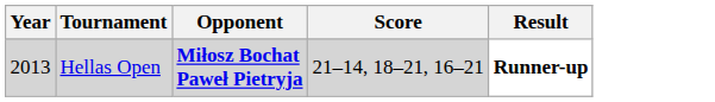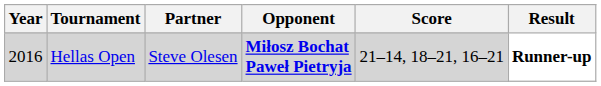 <table class="sortable wikitable" style="font-size: 90%;">
 <tr>
 <th>Year</th>
 <th>Tournament</th>
+<th>Partner</th>
 <th>Opponent</th>
 <th>Score</th>
 <th>Result</th>
 </tr>
 <tr style="background:#D5D5D5">
-<td align="center">2013</td>
+<td align="center">2016</td>
 <td align="left"><a href='#'>Hellas Open</a></td>
+<td align="left"> <a href='#'>Steve Olesen</a></td>
 <td align="left"><strong> <a href='#'>Miłosz Bochat</a> <br>  <a href='#'>Paweł Pietryja</a></strong></td>
 <td align="left">21–14, 18–21, 16–21</td>
 <td style="text-align:left; background:white"> <strong>Runner-up</strong></td>
 </tr>
 </table>
